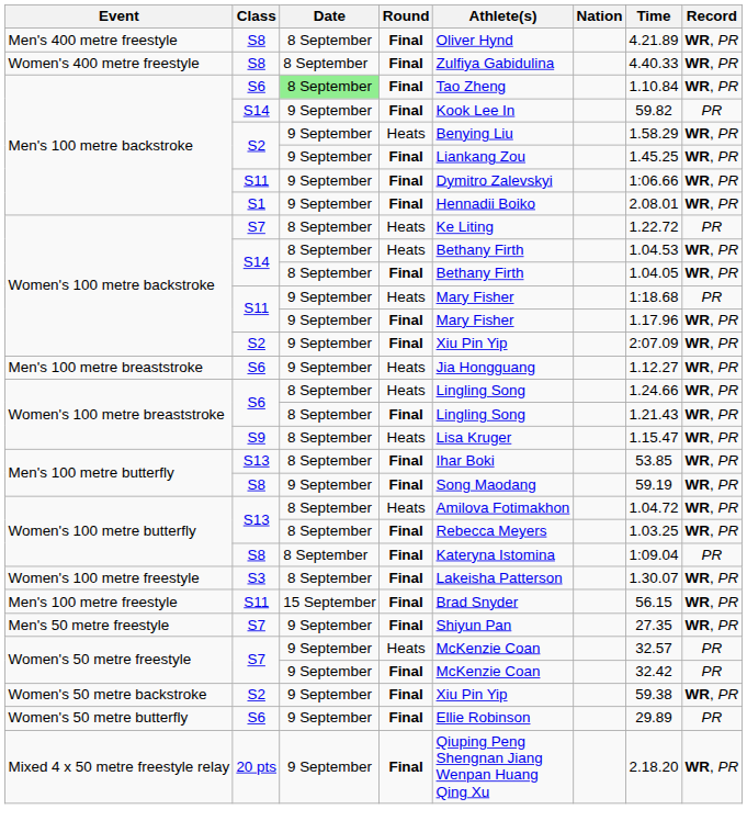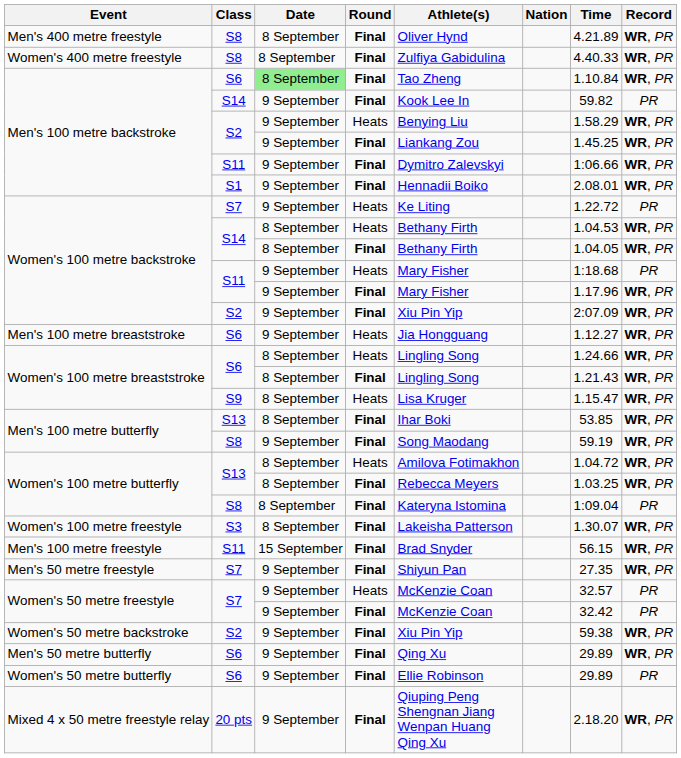 <table class="wikitable sortable">
 <tr>
 <th>Event</th>
 <th>Class</th>
 <th>Date</th>
 <th>Round</th>
 <th>Athlete(s)</th>
 <th>Nation</th>
 <th>Time</th>
 <th>Record</th>
 </tr>
 <tr>
 <td>Men's 400 metre freestyle</td>
 <td align=center><a href='#'>S8</a></td>
 <td align=center>8 September</td>
 <td align=center><strong>Final</strong></td>
 <td><a href='#'>Oliver Hynd</a></td>
 <td></td>
 <td align=center>4.21.89</td>
 <td align=center><strong>WR</strong>, <em>PR</em></td>
 </tr>
 <tr>
 <td>Women's 400 metre freestyle</td>
 <td align=center><a href='#'>S8</a></td>
 <td>8 September</td>
 <td align=center><strong>Final</strong></td>
 <td><a href='#'>Zulfiya Gabidulina</a></td>
 <td></td>
 <td align=center>4.40.33</td>
 <td align=center><strong>WR</strong>, <em>PR</em></td>
 </tr>
 <tr>
 <td rowspan=6>Men's 100 metre backstroke</td>
 <td align=center><a href='#'>S6</a></td>
 <td align=center style="background: lightgreen;">8 September</td>
 <td align=center><strong>Final</strong></td>
 <td><a href='#'>Tao Zheng</a></td>
 <td></td>
 <td align=center>1.10.84</td>
 <td align=center><strong>WR</strong>, <em>PR</em></td>
 </tr>
 <tr>
 <td align=center><a href='#'>S14</a></td>
 <td align=center>9 September</td>
 <td align=center><strong>Final</strong></td>
 <td><a href='#'>Kook Lee In</a></td>
 <td></td>
 <td align=center>59.82</td>
 <td align=center><em>PR</em></td>
 </tr>
 <tr>
 <td rowspan=2 align=center><a href='#'>S2</a></td>
 <td align=center>9 September</td>
 <td align=center>Heats</td>
 <td><a href='#'>Benying Liu</a></td>
 <td></td>
 <td align=center>1.58.29</td>
 <td align=center><strong>WR</strong>, <em>PR</em></td>
 </tr>
 <tr>
 <td align=center>9 September</td>
 <td align=center><strong>Final</strong></td>
 <td><a href='#'>Liankang Zou</a></td>
 <td></td>
 <td align=center>1.45.25</td>
 <td align=center><strong>WR</strong>, <em>PR</em></td>
 </tr>
 <tr>
 <td align=center><a href='#'>S11</a></td>
 <td align=center>9 September</td>
 <td align=center><strong>Final</strong></td>
 <td><a href='#'>Dymitro Zalevskyi</a></td>
 <td></td>
 <td align=center>1:06.66</td>
 <td align=center><strong>WR</strong>, <em>PR</em></td>
 </tr>
 <tr>
 <td align=center><a href='#'>S1</a></td>
 <td align=center>9 September</td>
 <td align=center><strong>Final</strong></td>
 <td><a href='#'>Hennadii Boiko</a></td>
 <td></td>
 <td align=center>2.08.01</td>
 <td align=center><strong>WR</strong>, <em>PR</em></td>
 </tr>
 <tr>
 <td rowspan=6>Women's 100 metre backstroke</td>
 <td align=center><a href='#'>S7</a></td>
-<td align=center>8 September</td>
+<td align=center>9 September</td>
 <td align=center>Heats</td>
 <td><a href='#'>Ke Liting</a></td>
 <td></td>
 <td align=center>1.22.72</td>
 <td align=center><em>PR</em></td>
 </tr>
 <tr>
 <td rowspan=2 align=center><a href='#'>S14</a></td>
 <td align=center>8 September</td>
 <td align=center>Heats</td>
 <td><a href='#'>Bethany Firth</a></td>
 <td></td>
 <td align=center>1.04.53</td>
 <td align=center><strong>WR</strong>, <em>PR</em></td>
 </tr>
 <tr>
 <td align=center>8 September</td>
 <td align=center><strong>Final</strong></td>
 <td><a href='#'>Bethany Firth</a></td>
 <td></td>
 <td align=center>1.04.05</td>
 <td align=center><strong>WR</strong>, <em>PR</em></td>
 </tr>
 <tr>
 <td rowspan=2 align=center><a href='#'>S11</a></td>
 <td align=center>9 September</td>
 <td align=center>Heats</td>
 <td><a href='#'>Mary Fisher</a></td>
 <td></td>
 <td align=center>1:18.68</td>
 <td align=center><em>PR</em></td>
 </tr>
 <tr>
 <td align=center>9 September</td>
 <td align=center><strong>Final</strong></td>
 <td><a href='#'>Mary Fisher</a></td>
 <td></td>
 <td align=center>1.17.96</td>
 <td align=center><strong>WR</strong>, <em>PR</em></td>
 </tr>
 <tr>
 <td align=center><a href='#'>S2</a></td>
 <td align=center>9 September</td>
 <td align=center><strong>Final</strong></td>
 <td><a href='#'>Xiu Pin Yip</a></td>
 <td></td>
 <td align=center>2:07.09</td>
 <td align=center><strong>WR</strong>, <em>PR</em></td>
 </tr>
 <tr>
 <td>Men's 100 metre breaststroke</td>
 <td align=center><a href='#'>S6</a></td>
 <td align=center>9 September</td>
 <td align=center>Heats</td>
 <td><a href='#'>Jia Hongguang</a></td>
 <td></td>
 <td align=center>1.12.27</td>
 <td align=center><strong>WR</strong>, <em>PR</em></td>
 </tr>
 <tr>
 <td rowspan=3>Women's 100 metre breaststroke</td>
 <td rowspan=2 align=center><a href='#'>S6</a></td>
 <td align=center>8 September</td>
 <td align=center>Heats</td>
 <td><a href='#'>Lingling Song</a></td>
 <td></td>
 <td align=center>1.24.66</td>
 <td align=center><strong>WR</strong>, <em>PR</em></td>
 </tr>
 <tr>
 <td align=center>8 September</td>
 <td align=center><strong>Final</strong></td>
 <td><a href='#'>Lingling Song</a></td>
 <td></td>
 <td align=center>1.21.43</td>
 <td align=center><strong>WR</strong>, <em>PR</em></td>
 </tr>
 <tr>
 <td align=center><a href='#'>S9</a></td>
 <td align=center>8 September</td>
 <td align=center>Heats</td>
 <td><a href='#'>Lisa Kruger</a></td>
 <td></td>
 <td align=center>1.15.47</td>
 <td align=center><strong>WR</strong>, <em>PR</em></td>
 </tr>
 <tr>
 <td rowspan=2>Men's 100 metre butterfly</td>
 <td align=center><a href='#'>S13</a></td>
 <td align=center>8 September</td>
 <td align=center><strong>Final</strong></td>
 <td><a href='#'>Ihar Boki</a></td>
 <td align=left></td>
 <td align=center>53.85</td>
 <td align=center><strong>WR</strong>, <em>PR</em></td>
 </tr>
 <tr>
 <td align=center><a href='#'>S8</a></td>
 <td align=center>9 September</td>
 <td align=center><strong>Final</strong></td>
 <td><a href='#'>Song Maodang</a></td>
 <td></td>
 <td align=center>59.19</td>
 <td align=center><strong>WR</strong>, <em>PR</em></td>
 </tr>
 <tr>
 <td rowspan=3>Women's 100 metre butterfly</td>
 <td rowspan=2 align=center><a href='#'>S13</a></td>
 <td align=center>8 September</td>
 <td align=center>Heats</td>
 <td><a href='#'>Amilova Fotimakhon</a></td>
 <td></td>
 <td align=center>1.04.72</td>
 <td align=center><strong>WR</strong>, <em>PR</em></td>
 </tr>
 <tr>
 <td align=center>8 September</td>
 <td align=center><strong>Final</strong></td>
 <td><a href='#'>Rebecca Meyers</a></td>
 <td></td>
 <td align=center>1.03.25</td>
 <td align=center><strong>WR</strong>, <em>PR</em></td>
 </tr>
 <tr>
 <td align=center><a href='#'>S8</a></td>
 <td>8 September</td>
 <td align=center><strong>Final</strong></td>
 <td><a href='#'>Kateryna Istomina</a></td>
 <td></td>
 <td align=center>1:09.04</td>
 <td align=center><em>PR</em></td>
 </tr>
 <tr>
 <td>Women's 100 metre freestyle</td>
 <td align=center><a href='#'>S3</a></td>
 <td align=center>8 September</td>
 <td align=center><strong>Final</strong></td>
 <td><a href='#'>Lakeisha Patterson</a></td>
 <td></td>
 <td align=center>1.30.07</td>
 <td align=center><strong>WR</strong>, <em>PR</em></td>
 </tr>
 <tr>
 <td>Men's 100 metre freestyle</td>
 <td align=center><a href='#'>S11</a></td>
 <td align=center>15 September</td>
 <td align=center><strong>Final</strong></td>
 <td><a href='#'>Brad Snyder</a></td>
 <td></td>
 <td align=center>56.15</td>
 <td align=center><strong>WR</strong>, <em>PR</em></td>
 </tr>
 <tr>
 <td>Men's 50 metre freestyle</td>
 <td align=center><a href='#'>S7</a></td>
 <td align=center>9 September</td>
 <td align=center><strong>Final</strong></td>
 <td><a href='#'>Shiyun Pan</a></td>
 <td></td>
 <td align=center>27.35</td>
 <td align=center><strong>WR</strong>, <em>PR</em></td>
 </tr>
 <tr>
 <td rowspan=2>Women's 50 metre freestyle</td>
 <td rowspan=2 align=center><a href='#'>S7</a></td>
 <td align=center>9 September</td>
 <td align=center>Heats</td>
 <td><a href='#'>McKenzie Coan</a></td>
 <td></td>
 <td align=center>32.57</td>
 <td align=center><em>PR</em></td>
 </tr>
 <tr>
 <td align=center>9 September</td>
 <td align=center><strong>Final</strong></td>
 <td><a href='#'>McKenzie Coan</a></td>
 <td></td>
 <td align=center>32.42</td>
 <td align=center><em>PR</em></td>
 </tr>
 <tr>
 <td>Women's 50 metre backstroke</td>
 <td align=center><a href='#'>S2</a></td>
 <td align=center>9 September</td>
 <td align=center><strong>Final</strong></td>
 <td><a href='#'>Xiu Pin Yip</a></td>
 <td></td>
 <td align=center>59.38</td>
 <td align=center><strong>WR</strong>, <em>PR</em></td>
 </tr>
 <tr>
+<td>Men's 50 metre butterfly</td>
+<td align=center><a href='#'>S6</a></td>
+<td align=center>9 September</td>
+<td align=center><strong>Final</strong></td>
+<td><a href='#'>Qing Xu</a></td>
+<td></td>
+<td align=center>29.89</td>
+<td align=center><strong>WR</strong>, <em>PR</em></td>
+</tr>
+<tr>
 <td>Women's 50 metre butterfly</td>
 <td align=center><a href='#'>S6</a></td>
 <td align=center>9 September</td>
 <td align=center><strong>Final</strong></td>
 <td><a href='#'>Ellie Robinson</a></td>
 <td></td>
 <td align=center>29.89</td>
 <td align=center><em>PR</em></td>
 </tr>
 <tr>
 <td>Mixed 4 x 50 metre freestyle relay</td>
 <td align=center><a href='#'>20 pts</a></td>
 <td align=center>9 September</td>
 <td align=center><strong>Final</strong></td>
 <td><a href='#'>Qiuping Peng</a><br><a href='#'>Shengnan Jiang</a><br><a href='#'>Wenpan Huang</a><br><a href='#'>Qing Xu</a></td>
 <td></td>
 <td align=center>2.18.20</td>
 <td align=center><strong>WR</strong>, <em>PR</em></td>
 </tr>
 </table>
